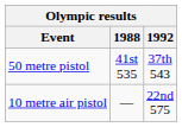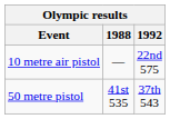 <table class="wikitable" style="text-align: center">
 <tr>
 <th colspan=3>Olympic results</th>
 </tr>
 <tr>
 <th>Event</th>
 <th>1988</th>
 <th>1992</th>
 </tr>
 <tr>
+<td align=left><a href='#'>10 metre air pistol</a></td>
+<td>—</td>
+<td><a href='#'>22nd</a><br>575</td>
+</tr>
+<tr>
 <td align=left><a href='#'>50 metre pistol</a></td>
 <td><a href='#'>41st</a><br>535</td>
 <td><a href='#'>37th</a><br>543</td>
 </tr>
-<tr>
-<td align=left><a href='#'>10 metre air pistol</a></td>
-<td>—</td>
-<td><a href='#'>22nd</a><br>575</td>
-</tr>
 </table>
